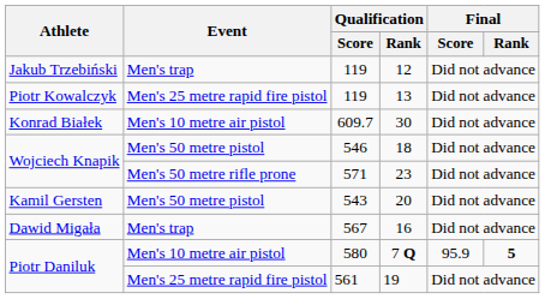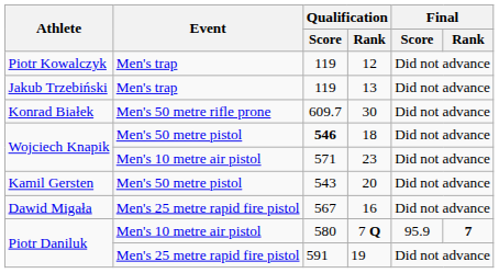 <table class="wikitable" style="font-size:90%">
 <tr>
 <th rowspan="2">Athlete</th>
 <th rowspan="2">Event</th>
 <th colspan="2">Qualification</th>
 <th colspan="2">Final</th>
 </tr>
 <tr style="font-size:95%">
 <th>Score</th>
 <th>Rank</th>
 <th>Score</th>
 <th>Rank</th>
 </tr>
 <tr align=center>
-<td align=left rowspan=1><a href='#'>Jakub Trzebiński</a></td>
+<td align=left rowspan=1><a href='#'>Piotr Kowalczyk</a></td>
 <td align=left><a href='#'>Men's trap</a></td>
 <td>119</td>
 <td>12</td>
 <td colspan=2>Did not advance</td>
 </tr>
 <tr align=center>
-<td align=left rowspan=1><a href='#'>Piotr Kowalczyk</a></td>
-<td align=left><a href='#'>Men's 25 metre rapid fire pistol</a></td>
+<td align=left rowspan=1><a href='#'>Jakub Trzebiński</a></td>
+<td align=left><a href='#'>Men's trap</a></td>
 <td>119</td>
 <td>13</td>
 <td colspan=2>Did not advance</td>
 </tr>
 <tr align=center>
 <td align=left rowspan=1><a href='#'>Konrad Białek</a></td>
-<td align=left><a href='#'>Men's 10 metre air pistol</a></td>
+<td align=left><a href='#'>Men's 50 metre rifle prone</a></td>
 <td>609.7</td>
 <td>30</td>
 <td colspan=2>Did not advance</td>
 </tr>
 <tr align=center>
 <td align=left rowspan=2><a href='#'>Wojciech Knapik</a></td>
 <td align=left><a href='#'>Men's 50 metre pistol</a></td>
-<td>546</td>
+<td><strong>546</strong></td>
 <td>18</td>
 <td colspan=2>Did not advance</td>
 </tr>
 <tr align=center>
-<td align=left><a href='#'>Men's 50 metre rifle prone</a></td>
+<td align=left><a href='#'>Men's 10 metre air pistol</a></td>
 <td>571</td>
 <td>23</td>
 <td colspan=2>Did not advance</td>
 </tr>
 <tr align=center>
 <td align=left rowspan=1><a href='#'>Kamil Gersten</a></td>
 <td align=left><a href='#'>Men's 50 metre pistol</a></td>
 <td>543</td>
 <td>20</td>
 <td colspan=2>Did not advance</td>
 </tr>
 <tr align=center>
 <td align=left rowspan=1><a href='#'>Dawid Migała</a></td>
-<td align=left><a href='#'>Men's trap</a></td>
+<td align=left><a href='#'>Men's 25 metre rapid fire pistol</a></td>
 <td>567</td>
 <td>16</td>
 <td colspan=2>Did not advance</td>
 </tr>
 <tr align=center>
 <td align=left rowspan=2><a href='#'>Piotr Daniluk</a></td>
 <td align=left><a href='#'>Men's 10 metre air pistol</a></td>
 <td>580</td>
 <td>7 <strong>Q</strong></td>
 <td>95.9</td>
-<td><strong>5</strong></td>
+<td><strong>7</strong></td>
 </tr>
 <tr>
 <td align=left><a href='#'>Men's 25 metre rapid fire pistol</a></td>
-<td>561</td>
+<td>591</td>
 <td>19</td>
 <td colspan=2>Did not advance</td>
 </tr>
 </table>
